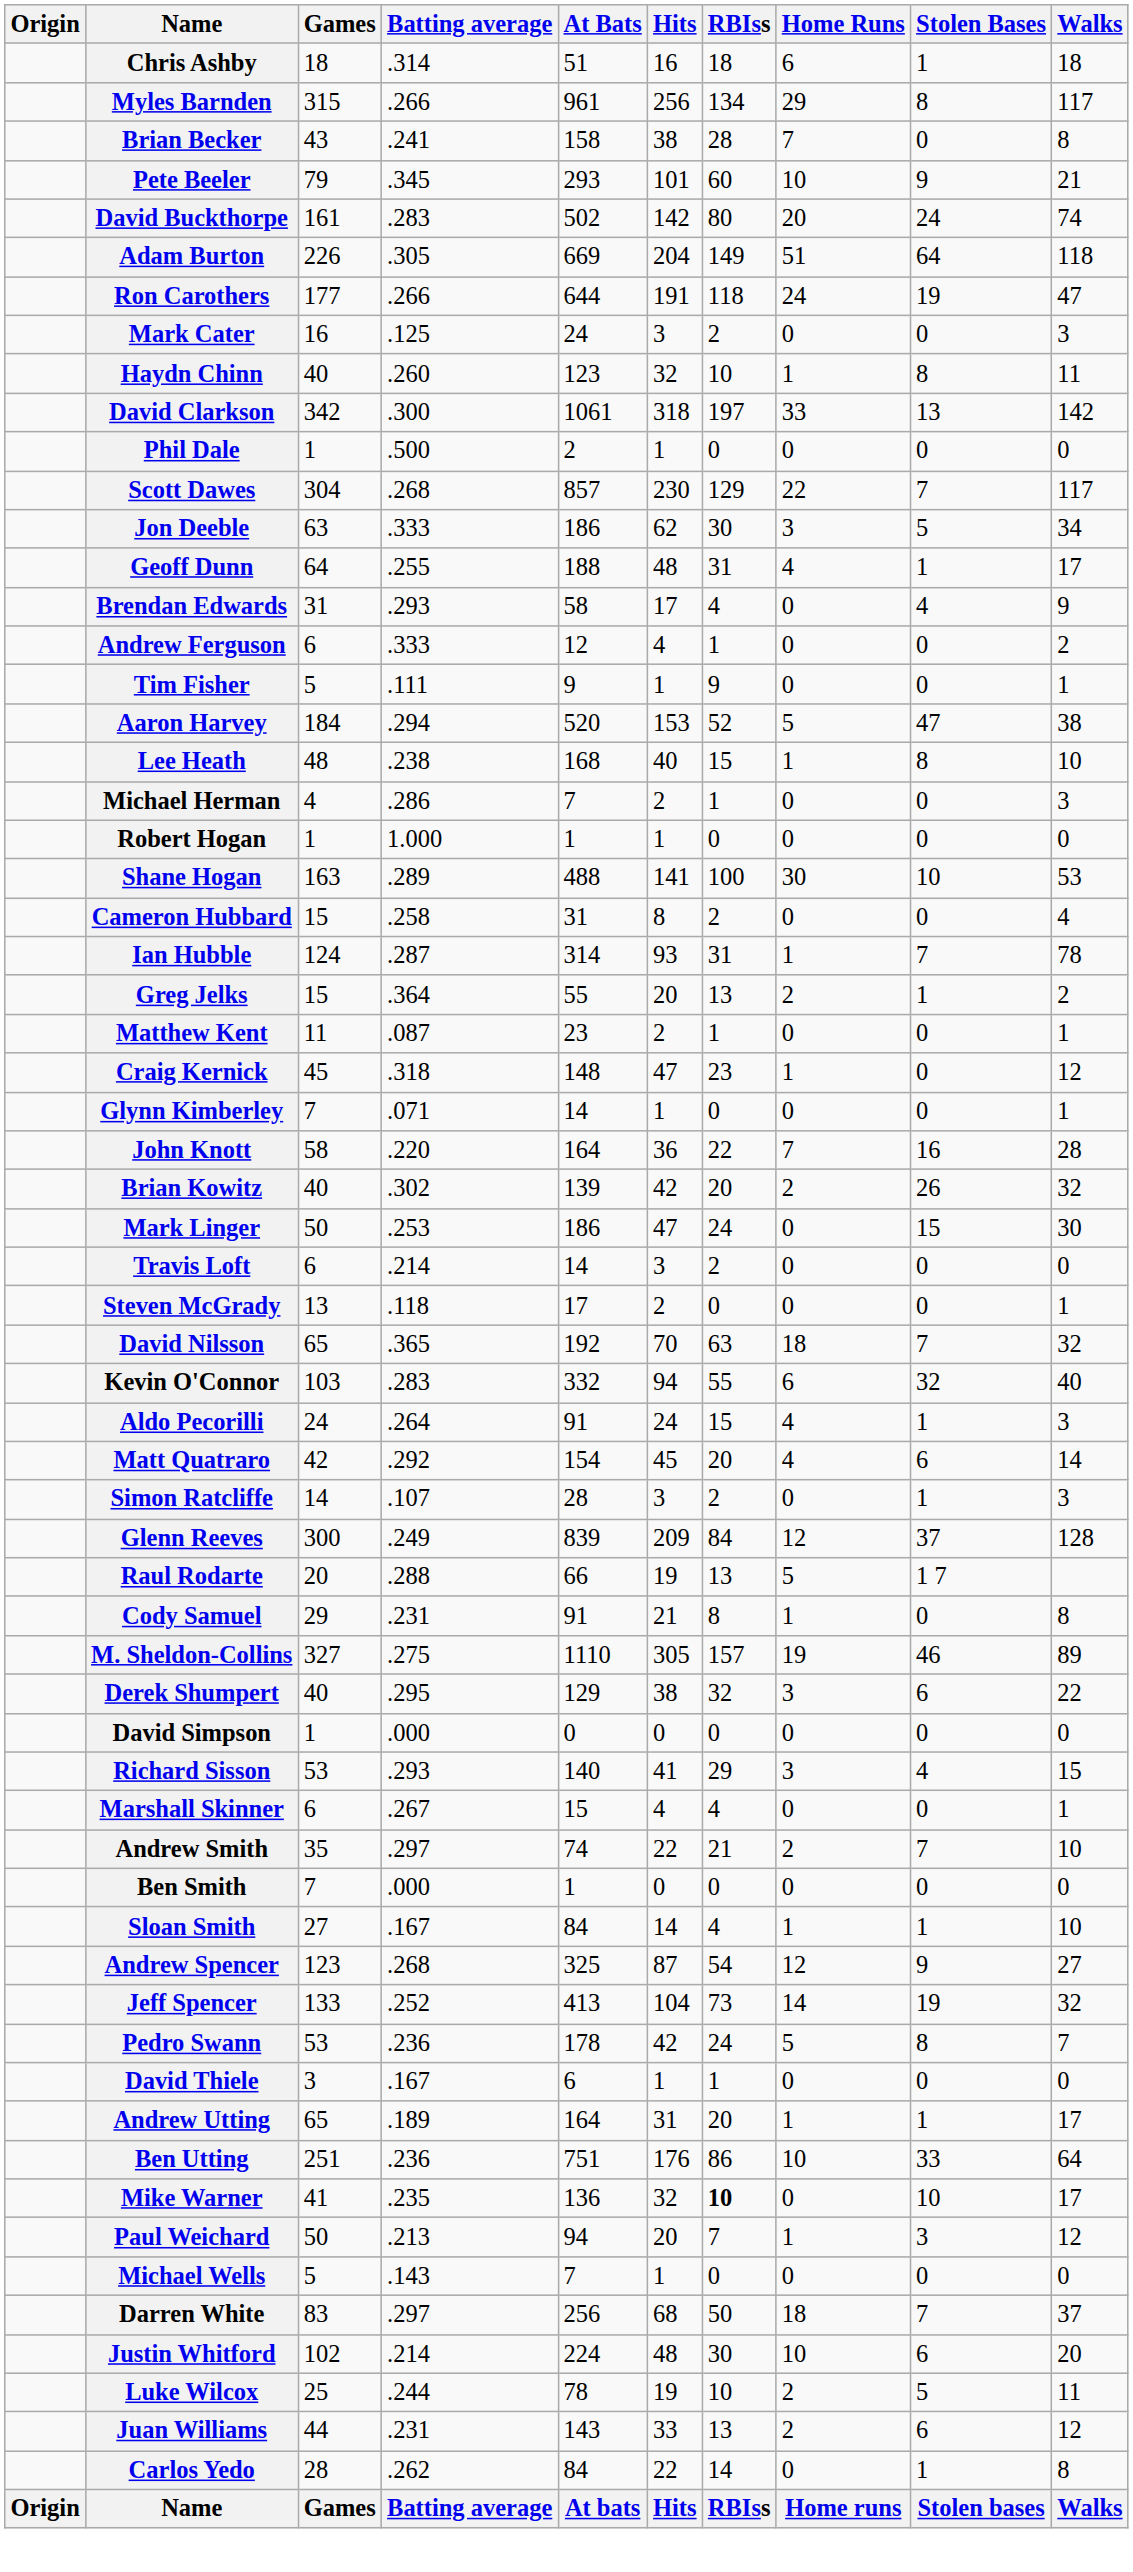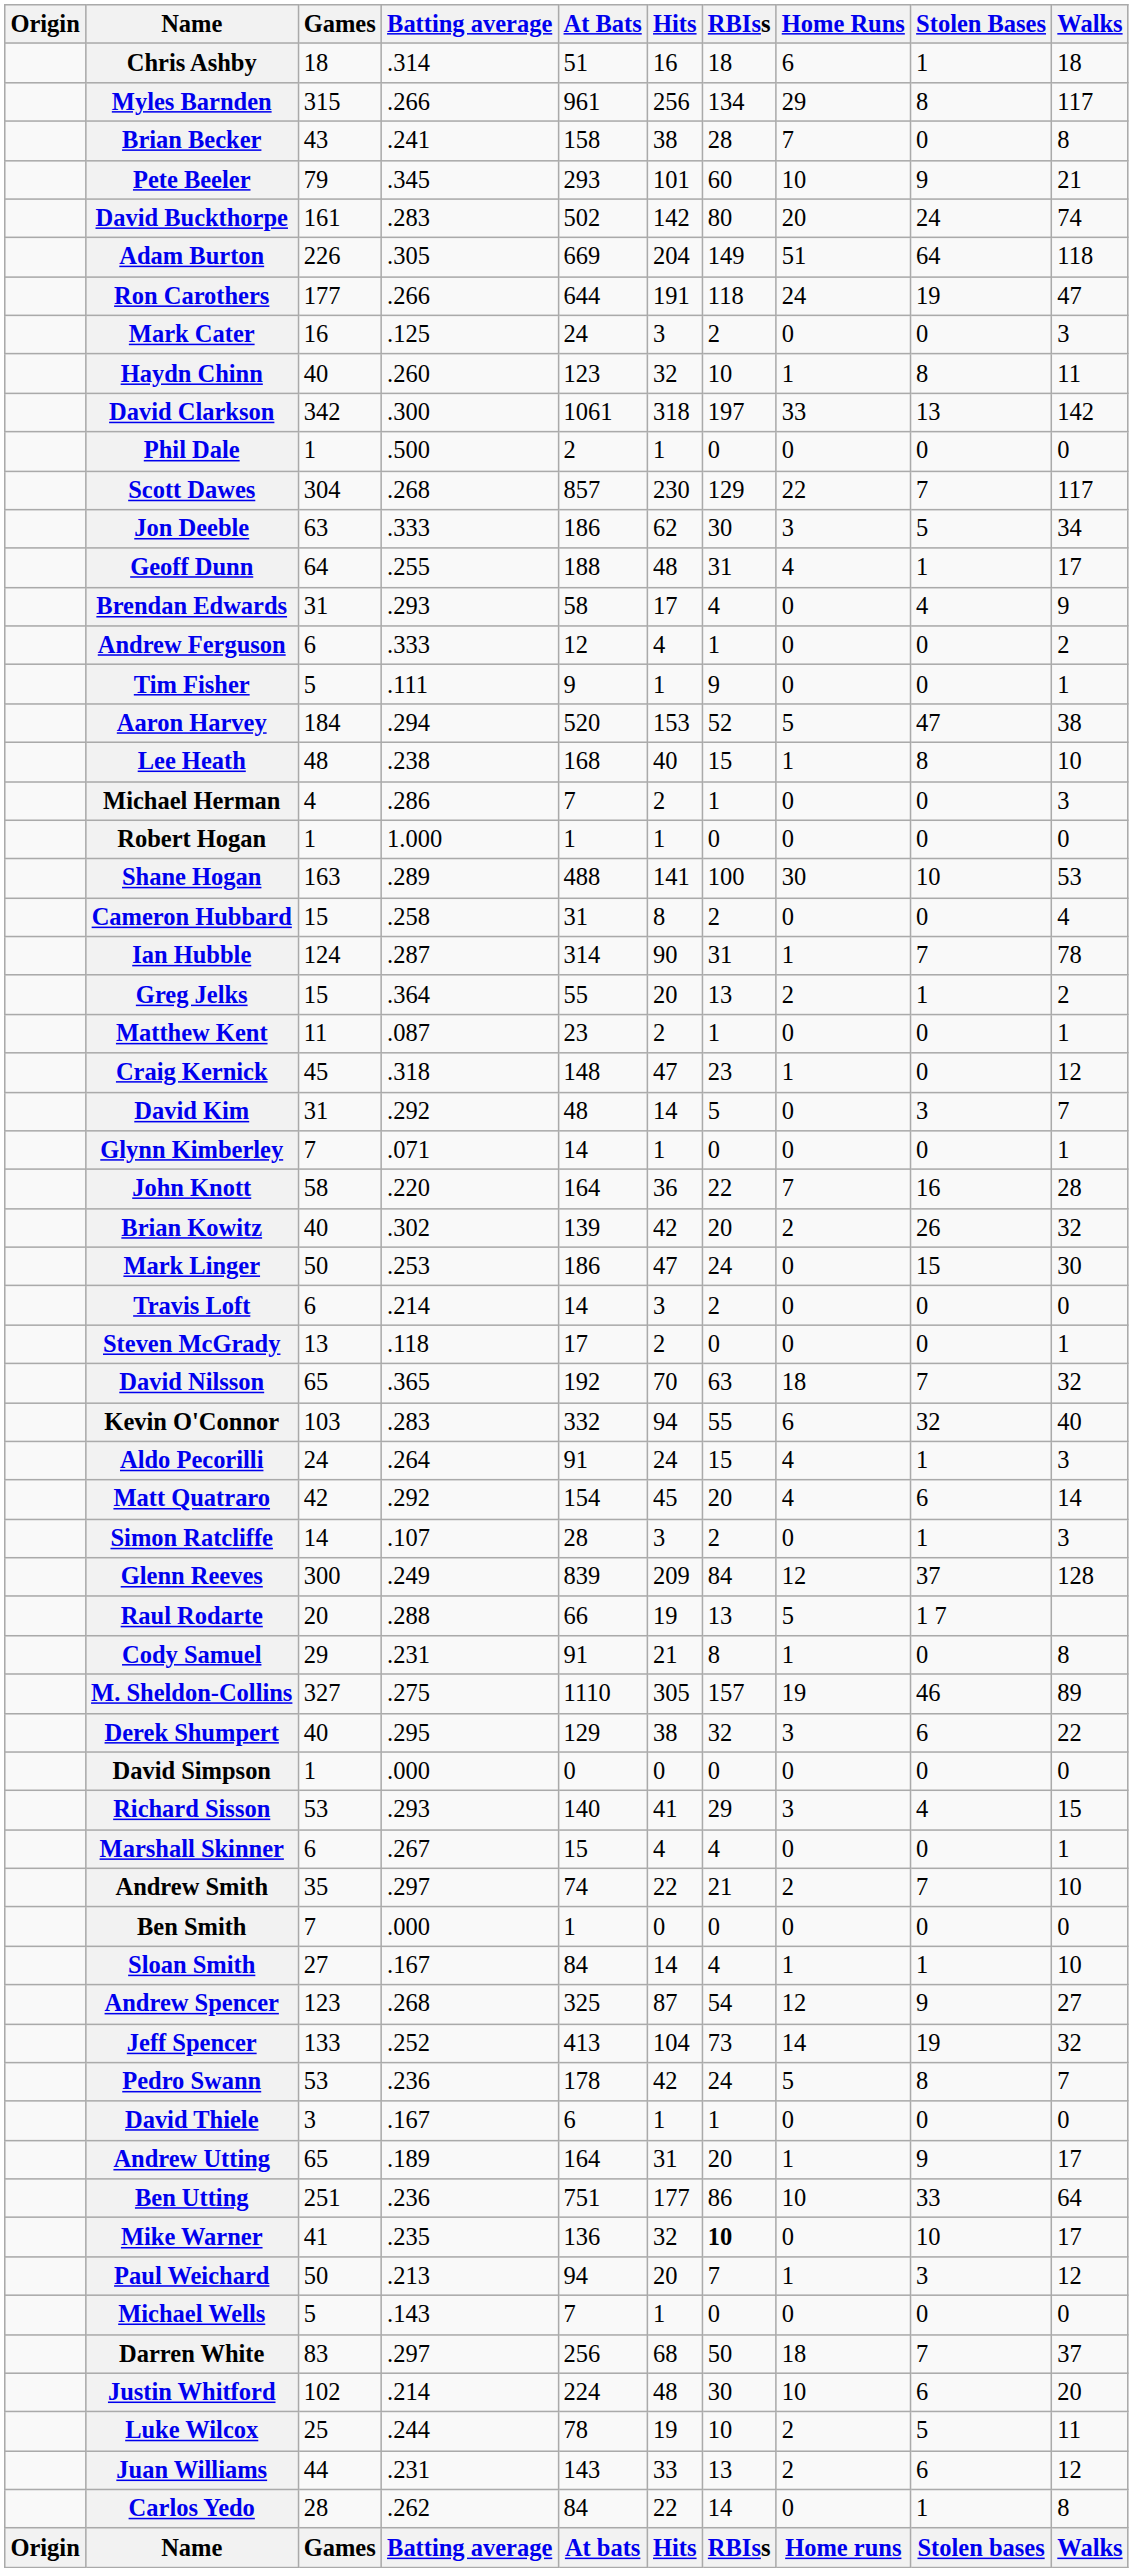 <table class="wikitable sortable">
 <tr>
 <th>Origin</th>
 <th>Name</th>
 <th>Games</th>
 <th><a href='#'>Batting average</a></th>
 <th><a href='#'>At Bats</a></th>
 <th><a href='#'>Hits</a></th>
 <th><a href='#'>RBIs</a>s</th>
 <th><a href='#'>Home Runs</a></th>
 <th><a href='#'>Stolen Bases</a></th>
 <th><a href='#'>Walks</a></th>
 </tr>
 <tr>
 <td></td>
 <th>Chris Ashby</th>
 <td>18</td>
 <td>.314</td>
 <td>51</td>
 <td>16</td>
 <td>18</td>
 <td>6</td>
 <td>1</td>
 <td>18</td>
 </tr>
 <tr>
 <td></td>
 <th><a href='#'>Myles Barnden</a></th>
 <td>315</td>
 <td>.266</td>
 <td>961</td>
 <td>256</td>
 <td>134</td>
 <td>29</td>
 <td>8</td>
 <td>117</td>
 </tr>
 <tr>
 <td></td>
 <th><a href='#'>Brian Becker</a></th>
 <td>43</td>
 <td>.241</td>
 <td>158</td>
 <td>38</td>
 <td>28</td>
 <td>7</td>
 <td>0</td>
 <td>8</td>
 </tr>
 <tr>
 <td></td>
 <th><a href='#'>Pete Beeler</a></th>
 <td>79</td>
 <td>.345</td>
 <td>293</td>
 <td>101</td>
 <td>60</td>
 <td>10</td>
 <td>9</td>
 <td>21</td>
 </tr>
 <tr>
 <td></td>
 <th><a href='#'>David Buckthorpe</a></th>
 <td>161</td>
 <td>.283</td>
 <td>502</td>
 <td>142</td>
 <td>80</td>
 <td>20</td>
 <td>24</td>
 <td>74</td>
 </tr>
 <tr>
 <td></td>
 <th><a href='#'>Adam Burton</a></th>
 <td>226</td>
 <td>.305</td>
 <td>669</td>
 <td>204</td>
 <td>149</td>
 <td>51</td>
 <td>64</td>
 <td>118</td>
 </tr>
 <tr>
 <td></td>
 <th><a href='#'>Ron Carothers</a></th>
 <td>177</td>
 <td>.266</td>
 <td>644</td>
 <td>191</td>
 <td>118</td>
 <td>24</td>
 <td>19</td>
 <td>47</td>
 </tr>
 <tr>
 <td></td>
 <th><a href='#'>Mark Cater</a></th>
 <td>16</td>
 <td>.125</td>
 <td>24</td>
 <td>3</td>
 <td>2</td>
 <td>0</td>
 <td>0</td>
 <td>3</td>
 </tr>
 <tr>
 <td></td>
 <th><a href='#'>Haydn Chinn</a></th>
 <td>40</td>
 <td>.260</td>
 <td>123</td>
 <td>32</td>
 <td>10</td>
 <td>1</td>
 <td>8</td>
 <td>11</td>
 </tr>
 <tr>
 <td></td>
 <th><a href='#'>David Clarkson</a></th>
 <td>342</td>
 <td>.300</td>
 <td>1061</td>
 <td>318</td>
 <td>197</td>
 <td>33</td>
 <td>13</td>
 <td>142</td>
 </tr>
 <tr>
 <td></td>
 <th><a href='#'>Phil Dale</a></th>
 <td>1</td>
 <td>.500</td>
 <td>2</td>
 <td>1</td>
 <td>0</td>
 <td>0</td>
 <td>0</td>
 <td>0</td>
 </tr>
 <tr>
 <td></td>
 <th><a href='#'>Scott Dawes</a></th>
 <td>304</td>
 <td>.268</td>
 <td>857</td>
 <td>230</td>
 <td>129</td>
 <td>22</td>
 <td>7</td>
 <td>117</td>
 </tr>
 <tr>
 <td></td>
 <th><a href='#'>Jon Deeble</a></th>
 <td>63</td>
 <td>.333</td>
 <td>186</td>
 <td>62</td>
 <td>30</td>
 <td>3</td>
 <td>5</td>
 <td>34</td>
 </tr>
 <tr>
 <td></td>
 <th><a href='#'>Geoff Dunn</a></th>
 <td>64</td>
 <td>.255</td>
 <td>188</td>
 <td>48</td>
 <td>31</td>
 <td>4</td>
 <td>1</td>
 <td>17</td>
 </tr>
 <tr>
 <td></td>
 <th><a href='#'>Brendan Edwards</a></th>
 <td>31</td>
 <td>.293</td>
 <td>58</td>
 <td>17</td>
 <td>4</td>
 <td>0</td>
 <td>4</td>
 <td>9</td>
 </tr>
 <tr>
 <td></td>
 <th><a href='#'>Andrew Ferguson</a></th>
 <td>6</td>
 <td>.333</td>
 <td>12</td>
 <td>4</td>
 <td>1</td>
 <td>0</td>
 <td>0</td>
 <td>2</td>
 </tr>
 <tr>
 <td></td>
 <th><a href='#'>Tim Fisher</a></th>
 <td>5</td>
 <td>.111</td>
 <td>9</td>
 <td>1</td>
 <td>9</td>
 <td>0</td>
 <td>0</td>
 <td>1</td>
 </tr>
 <tr>
 <td></td>
 <th><a href='#'>Aaron Harvey</a></th>
 <td>184</td>
 <td>.294</td>
 <td>520</td>
 <td>153</td>
 <td>52</td>
 <td>5</td>
 <td>47</td>
 <td>38</td>
 </tr>
 <tr>
 <td></td>
 <th><a href='#'>Lee Heath</a></th>
 <td>48</td>
 <td>.238</td>
 <td>168</td>
 <td>40</td>
 <td>15</td>
 <td>1</td>
 <td>8</td>
 <td>10</td>
 </tr>
 <tr>
 <td></td>
 <th>Michael Herman</th>
 <td>4</td>
 <td>.286</td>
 <td>7</td>
 <td>2</td>
 <td>1</td>
 <td>0</td>
 <td>0</td>
 <td>3</td>
 </tr>
 <tr>
 <td></td>
 <th>Robert Hogan</th>
 <td>1</td>
 <td>1.000</td>
 <td>1</td>
 <td>1</td>
 <td>0</td>
 <td>0</td>
 <td>0</td>
 <td>0</td>
 </tr>
 <tr>
 <td></td>
 <th><a href='#'>Shane Hogan</a></th>
 <td>163</td>
 <td>.289</td>
 <td>488</td>
 <td>141</td>
 <td>100</td>
 <td>30</td>
 <td>10</td>
 <td>53</td>
 </tr>
 <tr>
 <td></td>
 <th><a href='#'>Cameron Hubbard</a></th>
 <td>15</td>
 <td>.258</td>
 <td>31</td>
 <td>8</td>
 <td>2</td>
 <td>0</td>
 <td>0</td>
 <td>4</td>
 </tr>
 <tr>
 <td></td>
 <th><a href='#'>Ian Hubble</a></th>
 <td>124</td>
 <td>.287</td>
 <td>314</td>
-<td>93</td>
+<td>90</td>
 <td>31</td>
 <td>1</td>
 <td>7</td>
 <td>78</td>
 </tr>
 <tr>
 <td></td>
 <th><a href='#'>Greg Jelks</a></th>
 <td>15</td>
 <td>.364</td>
 <td>55</td>
 <td>20</td>
 <td>13</td>
 <td>2</td>
 <td>1</td>
 <td>2</td>
 </tr>
 <tr>
 <td></td>
 <th><a href='#'>Matthew Kent</a></th>
 <td>11</td>
 <td>.087</td>
 <td>23</td>
 <td>2</td>
 <td>1</td>
 <td>0</td>
 <td>0</td>
 <td>1</td>
 </tr>
 <tr>
 <td></td>
 <th><a href='#'>Craig Kernick</a></th>
 <td>45</td>
 <td>.318</td>
 <td>148</td>
 <td>47</td>
 <td>23</td>
 <td>1</td>
 <td>0</td>
 <td>12</td>
+</tr>
+<tr>
+<td></td>
+<th><a href='#'>David Kim</a></th>
+<td>31</td>
+<td>.292</td>
+<td>48</td>
+<td>14</td>
+<td>5</td>
+<td>0</td>
+<td>3</td>
+<td>7</td>
 </tr>
 <tr>
 <td></td>
 <th><a href='#'>Glynn Kimberley</a></th>
 <td>7</td>
 <td>.071</td>
 <td>14</td>
 <td>1</td>
 <td>0</td>
 <td>0</td>
 <td>0</td>
 <td>1</td>
 </tr>
 <tr>
 <td></td>
 <th><a href='#'>John Knott</a></th>
 <td>58</td>
 <td>.220</td>
 <td>164</td>
 <td>36</td>
 <td>22</td>
 <td>7</td>
 <td>16</td>
 <td>28</td>
 </tr>
 <tr>
 <td></td>
 <th><a href='#'>Brian Kowitz</a></th>
 <td>40</td>
 <td>.302</td>
 <td>139</td>
 <td>42</td>
 <td>20</td>
 <td>2</td>
 <td>26</td>
 <td>32</td>
 </tr>
 <tr>
 <td></td>
 <th><a href='#'>Mark Linger</a></th>
 <td>50</td>
 <td>.253</td>
 <td>186</td>
 <td>47</td>
 <td>24</td>
 <td>0</td>
 <td>15</td>
 <td>30</td>
 </tr>
 <tr>
 <td></td>
 <th><a href='#'>Travis Loft</a></th>
 <td>6</td>
 <td>.214</td>
 <td>14</td>
 <td>3</td>
 <td>2</td>
 <td>0</td>
 <td>0</td>
 <td>0</td>
 </tr>
 <tr>
 <td></td>
 <th><a href='#'>Steven McGrady</a></th>
 <td>13</td>
 <td>.118</td>
 <td>17</td>
 <td>2</td>
 <td>0</td>
 <td>0</td>
 <td>0</td>
 <td>1</td>
 </tr>
 <tr>
 <td></td>
 <th><a href='#'>David Nilsson</a></th>
 <td>65</td>
 <td>.365</td>
 <td>192</td>
 <td>70</td>
 <td>63</td>
 <td>18</td>
 <td>7</td>
 <td>32</td>
 </tr>
 <tr>
 <td></td>
 <th>Kevin O'Connor</th>
 <td>103</td>
 <td>.283</td>
 <td>332</td>
 <td>94</td>
 <td>55</td>
 <td>6</td>
 <td>32</td>
 <td>40</td>
 </tr>
 <tr>
 <td></td>
 <th><a href='#'>Aldo Pecorilli</a></th>
 <td>24</td>
 <td>.264</td>
 <td>91</td>
 <td>24</td>
 <td>15</td>
 <td>4</td>
 <td>1</td>
 <td>3</td>
 </tr>
 <tr>
 <td></td>
 <th><a href='#'>Matt Quatraro</a></th>
 <td>42</td>
 <td>.292</td>
 <td>154</td>
 <td>45</td>
 <td>20</td>
 <td>4</td>
 <td>6</td>
 <td>14</td>
 </tr>
 <tr>
 <td></td>
 <th><a href='#'>Simon Ratcliffe</a></th>
 <td>14</td>
 <td>.107</td>
 <td>28</td>
 <td>3</td>
 <td>2</td>
 <td>0</td>
 <td>1</td>
 <td>3</td>
 </tr>
 <tr>
 <td></td>
 <th><a href='#'>Glenn Reeves</a></th>
 <td>300</td>
 <td>.249</td>
 <td>839</td>
 <td>209</td>
 <td>84</td>
 <td>12</td>
 <td>37</td>
 <td>128</td>
 </tr>
 <tr>
 <td></td>
 <th><a href='#'>Raul Rodarte</a></th>
 <td>20</td>
 <td>.288</td>
 <td>66</td>
 <td>19</td>
 <td>13</td>
 <td>5</td>
 <td>1 7</td>
 </tr>
 <tr>
 <td></td>
 <th><a href='#'>Cody Samuel</a></th>
 <td>29</td>
 <td>.231</td>
 <td>91</td>
 <td>21</td>
 <td>8</td>
 <td>1</td>
 <td>0</td>
 <td>8</td>
 </tr>
 <tr>
 <td></td>
 <th><a href='#'>M. Sheldon-Collins</a></th>
 <td>327</td>
 <td>.275</td>
 <td>1110</td>
 <td>305</td>
 <td>157</td>
 <td>19</td>
 <td>46</td>
 <td>89</td>
 </tr>
 <tr>
 <td></td>
 <th><a href='#'>Derek Shumpert</a></th>
 <td>40</td>
 <td>.295</td>
 <td>129</td>
 <td>38</td>
 <td>32</td>
 <td>3</td>
 <td>6</td>
 <td>22</td>
 </tr>
 <tr>
 <td></td>
 <th>David Simpson</th>
 <td>1</td>
 <td>.000</td>
 <td>0</td>
 <td>0</td>
 <td>0</td>
 <td>0</td>
 <td>0</td>
 <td>0</td>
 </tr>
 <tr>
 <td></td>
 <th><a href='#'>Richard Sisson</a></th>
 <td>53</td>
 <td>.293</td>
 <td>140</td>
 <td>41</td>
 <td>29</td>
 <td>3</td>
 <td>4</td>
 <td>15</td>
 </tr>
 <tr>
 <td></td>
 <th><a href='#'>Marshall Skinner</a></th>
 <td>6</td>
 <td>.267</td>
 <td>15</td>
 <td>4</td>
 <td>4</td>
 <td>0</td>
 <td>0</td>
 <td>1</td>
 </tr>
 <tr>
 <td></td>
 <th>Andrew Smith</th>
 <td>35</td>
 <td>.297</td>
 <td>74</td>
 <td>22</td>
 <td>21</td>
 <td>2</td>
 <td>7</td>
 <td>10</td>
 </tr>
 <tr>
 <td></td>
 <th>Ben Smith</th>
 <td>7</td>
 <td>.000</td>
 <td>1</td>
 <td>0</td>
 <td>0</td>
 <td>0</td>
 <td>0</td>
 <td>0</td>
 </tr>
 <tr>
 <td></td>
 <th><a href='#'>Sloan Smith</a></th>
 <td>27</td>
 <td>.167</td>
 <td>84</td>
 <td>14</td>
 <td>4</td>
 <td>1</td>
 <td>1</td>
 <td>10</td>
 </tr>
 <tr>
 <td></td>
 <th><a href='#'>Andrew Spencer</a></th>
 <td>123</td>
 <td>.268</td>
 <td>325</td>
 <td>87</td>
 <td>54</td>
 <td>12</td>
 <td>9</td>
 <td>27</td>
 </tr>
 <tr>
 <td></td>
 <th><a href='#'>Jeff Spencer</a></th>
 <td>133</td>
 <td>.252</td>
 <td>413</td>
 <td>104</td>
 <td>73</td>
 <td>14</td>
 <td>19</td>
 <td>32</td>
 </tr>
 <tr>
 <td></td>
 <th><a href='#'>Pedro Swann</a></th>
 <td>53</td>
 <td>.236</td>
 <td>178</td>
 <td>42</td>
 <td>24</td>
 <td>5</td>
 <td>8</td>
 <td>7</td>
 </tr>
 <tr>
 <td></td>
 <th><a href='#'>David Thiele</a></th>
 <td>3</td>
 <td>.167</td>
 <td>6</td>
 <td>1</td>
 <td>1</td>
 <td>0</td>
 <td>0</td>
 <td>0</td>
 </tr>
 <tr>
 <td></td>
 <th><a href='#'>Andrew Utting</a></th>
 <td>65</td>
 <td>.189</td>
 <td>164</td>
 <td>31</td>
 <td>20</td>
 <td>1</td>
-<td>1</td>
+<td>9</td>
 <td>17</td>
 </tr>
 <tr>
 <td></td>
 <th><a href='#'>Ben Utting</a></th>
 <td>251</td>
 <td>.236</td>
 <td>751</td>
-<td>176</td>
+<td>177</td>
 <td>86</td>
 <td>10</td>
 <td>33</td>
 <td>64</td>
 </tr>
 <tr>
 <td></td>
 <th><a href='#'>Mike Warner</a></th>
 <td>41</td>
 <td>.235</td>
 <td>136</td>
 <td>32</td>
 <td><strong>10</strong></td>
 <td>0</td>
 <td>10</td>
 <td>17</td>
 </tr>
 <tr>
 <td></td>
 <th><a href='#'>Paul Weichard</a></th>
 <td>50</td>
 <td>.213</td>
 <td>94</td>
 <td>20</td>
 <td>7</td>
 <td>1</td>
 <td>3</td>
 <td>12</td>
 </tr>
 <tr>
 <td></td>
 <th><a href='#'>Michael Wells</a></th>
 <td>5</td>
 <td>.143</td>
 <td>7</td>
 <td>1</td>
 <td>0</td>
 <td>0</td>
 <td>0</td>
 <td>0</td>
 </tr>
 <tr>
 <td></td>
 <th>Darren White</th>
 <td>83</td>
 <td>.297</td>
 <td>256</td>
 <td>68</td>
 <td>50</td>
 <td>18</td>
 <td>7</td>
 <td>37</td>
 </tr>
 <tr>
 <td></td>
 <th><a href='#'>Justin Whitford</a></th>
 <td>102</td>
 <td>.214</td>
 <td>224</td>
 <td>48</td>
 <td>30</td>
 <td>10</td>
 <td>6</td>
 <td>20</td>
 </tr>
 <tr>
 <td></td>
 <th><a href='#'>Luke Wilcox</a></th>
 <td>25</td>
 <td>.244</td>
 <td>78</td>
 <td>19</td>
 <td>10</td>
 <td>2</td>
 <td>5</td>
 <td>11</td>
 </tr>
 <tr>
 <td></td>
 <th><a href='#'>Juan Williams</a></th>
 <td>44</td>
 <td>.231</td>
 <td>143</td>
 <td>33</td>
 <td>13</td>
 <td>2</td>
 <td>6</td>
 <td>12</td>
 </tr>
 <tr>
 <td></td>
 <th><a href='#'>Carlos Yedo</a></th>
 <td>28</td>
 <td>.262</td>
 <td>84</td>
 <td>22</td>
 <td>14</td>
 <td>0</td>
 <td>1</td>
 <td>8</td>
 </tr>
 <tr>
 <th>Origin</th>
 <th>Name</th>
 <th>Games</th>
 <th><a href='#'>Batting average</a></th>
 <th><a href='#'>At bats</a></th>
 <th><a href='#'>Hits</a></th>
 <th><a href='#'>RBIs</a>s</th>
 <th><a href='#'>Home runs</a></th>
 <th><a href='#'>Stolen bases</a></th>
 <th><a href='#'>Walks</a></th>
 </tr>
 </table>
